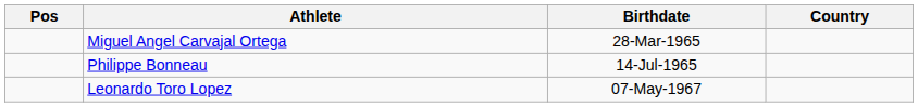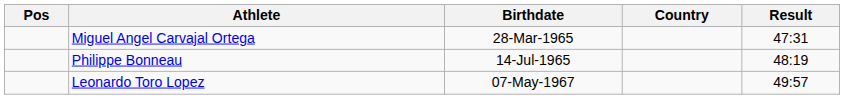 <table class="wikitable"  style="text-align:center; width:60%;">
 <tr>
 <th>Pos</th>
 <th>Athlete</th>
 <th>Birthdate</th>
 <th>Country</th>
+<th>Result</th>
 </tr>
 <tr>
 <td align=center></td>
 <td align=left><a href='#'>Miguel Angel Carvajal Ortega</a></td>
 <td>28-Mar-1965</td>
 <td align=left></td>
+<td>47:31</td>
 </tr>
 <tr>
 <td align=center></td>
 <td align=left><a href='#'>Philippe Bonneau</a></td>
 <td>14-Jul-1965</td>
 <td align=left></td>
+<td>48:19</td>
 </tr>
 <tr>
 <td align=center></td>
 <td align=left><a href='#'>Leonardo Toro Lopez</a></td>
 <td>07-May-1967</td>
 <td align=left></td>
+<td>49:57</td>
 </tr>
 </table>
